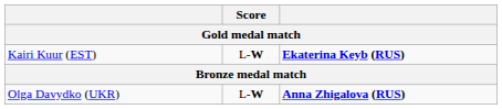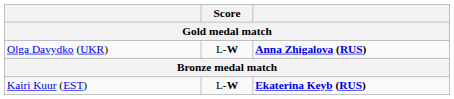 <table class="wikitable" style="text-align: left; ">
 <tr>
 <th align="right" width="270"></th>
 <th width="65">Score</th>
 <th align="left" width="270"></th>
 </tr>
 <tr>
 <th colspan=3>Gold medal match</th>
 </tr>
 <tr>
-<td> <a href='#'>Kairi Kuur</a> (<a href='#'>EST</a>)</td>
+<td> <a href='#'>Olga Davydko</a> (<a href='#'>UKR</a>)</td>
 <td align="center">L-<strong>W</strong></td>
-<td><strong> <a href='#'>Ekaterina Keyb</a> (<a href='#'>RUS</a>)</strong></td>
+<td><strong> <a href='#'>Anna Zhigalova</a> (<a href='#'>RUS</a>)</strong></td>
 </tr>
 <tr>
 <th colspan=3>Bronze medal match</th>
 </tr>
 <tr>
-<td> <a href='#'>Olga Davydko</a> (<a href='#'>UKR</a>)</td>
+<td> <a href='#'>Kairi Kuur</a> (<a href='#'>EST</a>)</td>
 <td align="center">L-<strong>W</strong></td>
-<td><strong> <a href='#'>Anna Zhigalova</a> (<a href='#'>RUS</a>)</strong></td>
+<td><strong> <a href='#'>Ekaterina Keyb</a> (<a href='#'>RUS</a>)</strong></td>
 </tr>
 </table>
